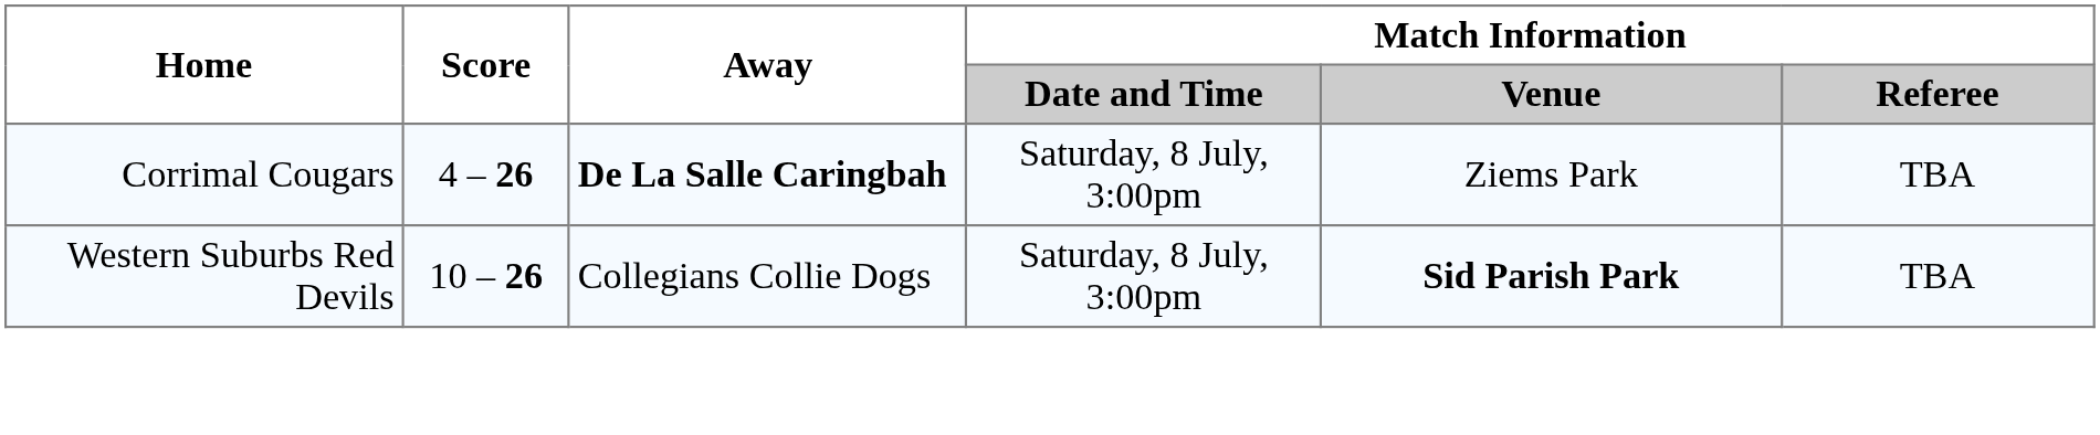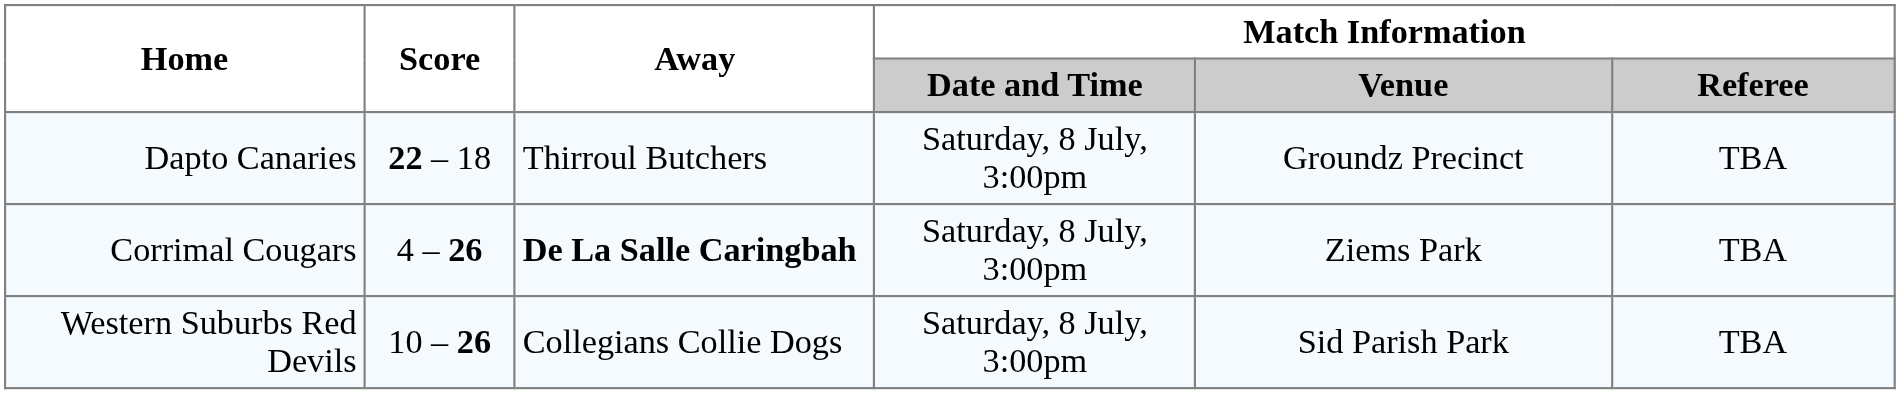 <table width="100%" cellspacing="0" cellpadding="3" border="1" style="border-collapse:collapse;  text-align:center;">
 <tr>
 <th rowspan="2" width="19%">Home</th>
 <th rowspan="2" width="8%">Score</th>
 <th rowspan="2" width="19%">Away</th>
 <th colspan="3">Match Information</th>
 </tr>
 <tr style="background:#CCCCCC">
 <th width="17%">Date and Time</th>
 <th width="22%">Venue</th>
 <th width="50%">Referee</th>
+</tr>
+<tr style="text-align:center; background:#f5faff;">
+<td align="right">Dapto Canaries </td>
+<td><strong>22</strong> – 18</td>
+<td align="left"> Thirroul Butchers</td>
+<td>Saturday, 8 July, 3:00pm</td>
+<td>Groundz Precinct</td>
+<td>TBA</td>
 </tr>
 <tr style="text-align:center; background:#f5faff;">
 <td align="right">Corrimal Cougars </td>
 <td>4 – <strong>26</strong></td>
 <td align="left"><strong> De La Salle Caringbah</strong></td>
 <td>Saturday, 8 July, 3:00pm</td>
 <td>Ziems Park</td>
 <td>TBA</td>
 </tr>
 <tr style="text-align:center; background:#f5faff;">
 <td align="right">Western Suburbs Red Devils </td>
 <td>10 – <strong>26</strong></td>
 <td align="left"> Collegians Collie Dogs</td>
 <td>Saturday, 8 July, 3:00pm</td>
-<td><strong>Sid Parish Park</strong></td>
+<td>Sid Parish Park</td>
 <td>TBA</td>
 </tr>
 </table>
